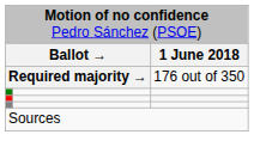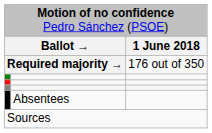 <table class="wikitable" style="text-align:center;">
 <tr>
 <td colspan="3" align="center" bgcolor="#C0C0C0"><strong>Motion of no confidence</strong><br><a href='#'>Pedro Sánchez</a> (<a href='#'>PSOE</a>)</td>
 </tr>
 <tr>
 <th colspan="2" style="width:150px;">Ballot →</th>
 <th>1 June 2018</th>
 </tr>
 <tr>
 <th colspan="2">Required majority →</th>
 <td>176 out of 350 </td>
 </tr>
 <tr>
 <th style="width:1px; background:green;"></th>
 <td style="text-align:left;"></td>
 <td></td>
 </tr>
 <tr>
 <th style="color:inherit;background:red;"></th>
 <td style="text-align:left;"></td>
 <td></td>
 </tr>
 <tr>
 <th style="color:inherit;background:gray;"></th>
 <td style="text-align:left;"></td>
 <td></td>
 </tr>
 <tr>
+<th style="color:inherit;background:black;"></th>
+<td style="text-align:left;"><span>Absentees</span></td>
+<td></td>
+</tr>
+<tr>
 <td style="text-align:left;" colspan="3">Sources</td>
 </tr>
 </table>
